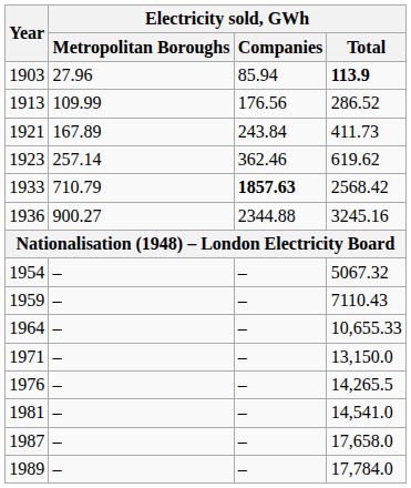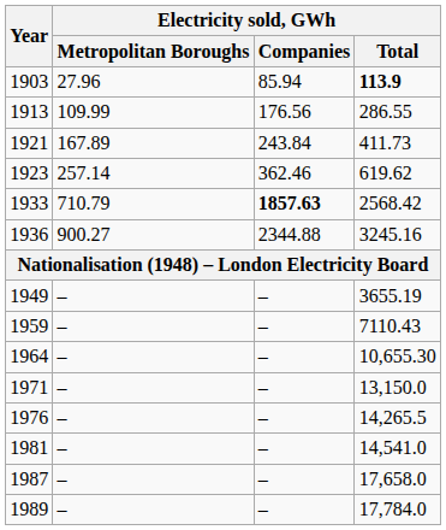 <table class="wikitable">
 <tr>
 <th rowspan="2">Year</th>
 <th colspan="3">Electricity  sold, GWh</th>
 </tr>
 <tr>
 <th>Metropolitan  Boroughs</th>
 <th>Companies</th>
 <th>Total</th>
 </tr>
 <tr>
 <td>1903</td>
 <td>27.96</td>
 <td>85.94</td>
 <td><strong>113.9</strong></td>
 </tr>
 <tr>
 <td>1913</td>
 <td>109.99</td>
 <td>176.56</td>
-<td>286.52</td>
+<td>286.55</td>
 </tr>
 <tr>
 <td>1921</td>
 <td>167.89</td>
 <td>243.84</td>
 <td>411.73</td>
 </tr>
 <tr>
 <td>1923</td>
 <td>257.14</td>
 <td>362.46</td>
 <td>619.62</td>
 </tr>
 <tr>
 <td>1933</td>
 <td>710.79</td>
 <td><strong>1857.63</strong></td>
 <td>2568.42</td>
 </tr>
 <tr>
 <td>1936</td>
 <td>900.27</td>
 <td>2344.88</td>
 <td>3245.16</td>
 </tr>
 <tr>
 <th colspan="4">Nationalisation (1948) – London Electricity Board</th>
 </tr>
 <tr>
-<td>1954</td>
+<td>1949</td>
 <td>–</td>
 <td>–</td>
-<td>5067.32</td>
+<td>3655.19</td>
 </tr>
 <tr>
 <td>1959</td>
 <td>–</td>
 <td>–</td>
 <td>7110.43</td>
 </tr>
 <tr>
 <td>1964</td>
 <td>–</td>
 <td>–</td>
-<td>10,655.33</td>
+<td>10,655.30</td>
 </tr>
 <tr>
 <td>1971</td>
 <td>–</td>
 <td>–</td>
 <td>13,150.0</td>
 </tr>
 <tr>
 <td>1976</td>
 <td>–</td>
 <td>–</td>
 <td>14,265.5</td>
 </tr>
 <tr>
 <td>1981</td>
 <td>–</td>
 <td>–</td>
 <td>14,541.0</td>
 </tr>
 <tr>
 <td>1987</td>
 <td>–</td>
 <td>–</td>
 <td>17,658.0</td>
 </tr>
 <tr>
 <td>1989</td>
 <td>–</td>
 <td>–</td>
 <td>17,784.0</td>
 </tr>
 </table>
